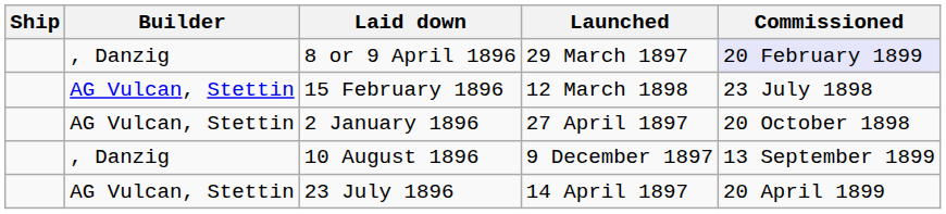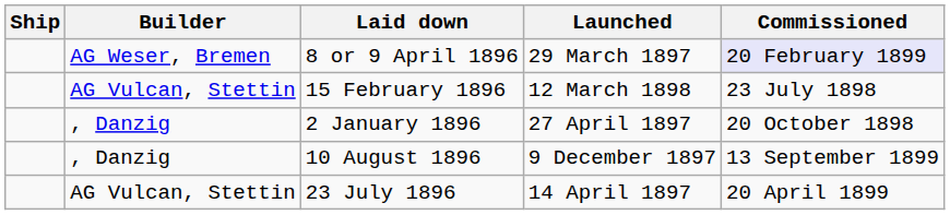 <table class="wikitable">
 <tr>
 <th align = center>Ship</th>
 <th align = center>Builder</th>
 <th align = center>Laid down</th>
 <th align = center>Launched</th>
 <th align = center>Commissioned</th>
 </tr>
 <tr>
 <td></td>
-<td>, Danzig</td>
+<td><a href='#'>AG Weser</a>, <a href='#'>Bremen</a></td>
 <td>8 or 9 April 1896</td>
 <td>29 March 1897</td>
 <td style="background: lavender;">20 February 1899</td>
 </tr>
 <tr>
 <td></td>
 <td><a href='#'>AG Vulcan</a>, <a href='#'>Stettin</a></td>
 <td>15 February 1896</td>
 <td>12 March 1898</td>
 <td>23 July 1898</td>
 </tr>
 <tr>
 <td></td>
-<td>AG Vulcan, Stettin</td>
+<td>, <a href='#'>Danzig</a></td>
 <td>2 January 1896</td>
 <td>27 April 1897</td>
 <td>20 October 1898</td>
 </tr>
 <tr>
 <td></td>
 <td>, Danzig</td>
 <td>10 August 1896</td>
 <td>9 December 1897</td>
 <td>13 September 1899</td>
 </tr>
 <tr>
 <td></td>
 <td>AG Vulcan, Stettin</td>
 <td>23 July 1896</td>
 <td>14 April 1897</td>
 <td>20 April 1899</td>
 </tr>
 </table>
